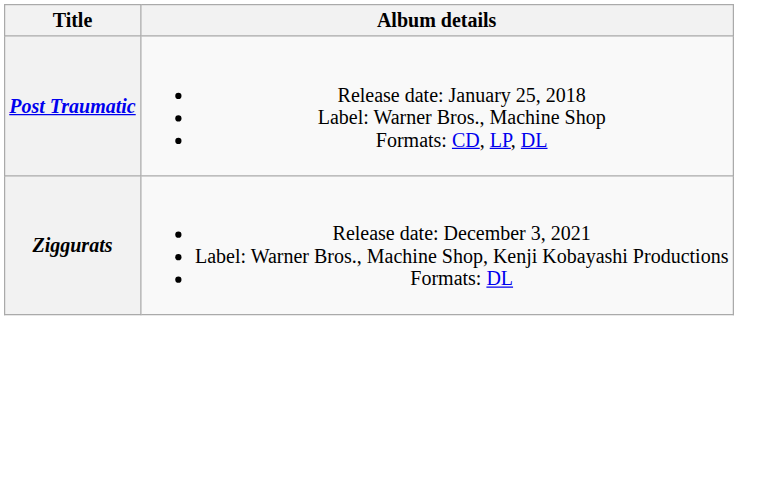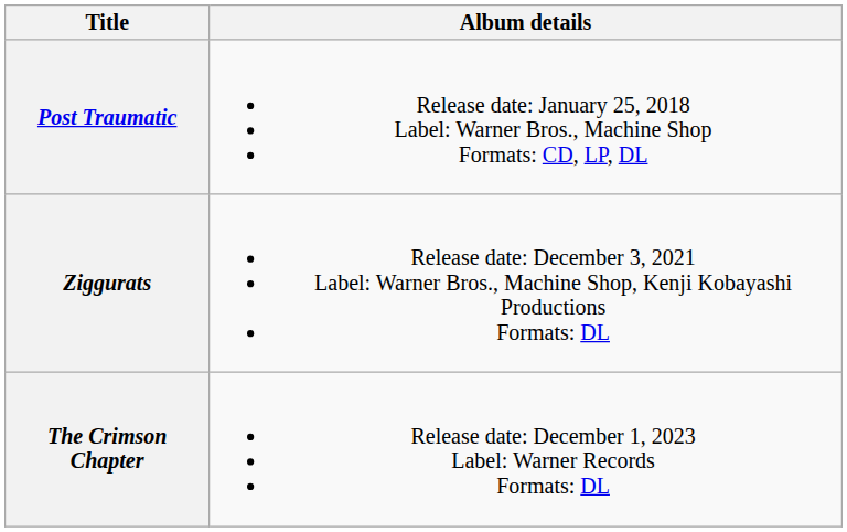 <table class="wikitable plainrowheaders" style="text-align:center">
 <tr>
 <th scope="col">Title</th>
 <th scope="col">Album details</th>
 </tr>
 <tr>
 <th scope="row"><em><a href='#'>Post Traumatic</a></em></th>
 <td><br><ul><li>Release date: January 25, 2018</li><li>Label: Warner Bros., Machine Shop</li><li>Formats: <a href='#'>CD</a>, <a href='#'>LP</a>, <a href='#'>DL</a></li></ul></td>
 </tr>
 <tr>
 <th scope="row"><em>Ziggurats</em></th>
 <td><br><ul><li>Release date: December 3, 2021</li><li>Label: Warner Bros., Machine Shop, Kenji Kobayashi Productions</li><li>Formats: <a href='#'>DL</a></li></ul></td>
 </tr>
+<tr>
+<th scope="row"><em>The Crimson Chapter</em></th>
+<td><br><ul><li>Release date: December 1, 2023</li><li>Label: Warner Records</li><li>Formats: <a href='#'>DL</a></li></ul></td>
+</tr>
 </table>
